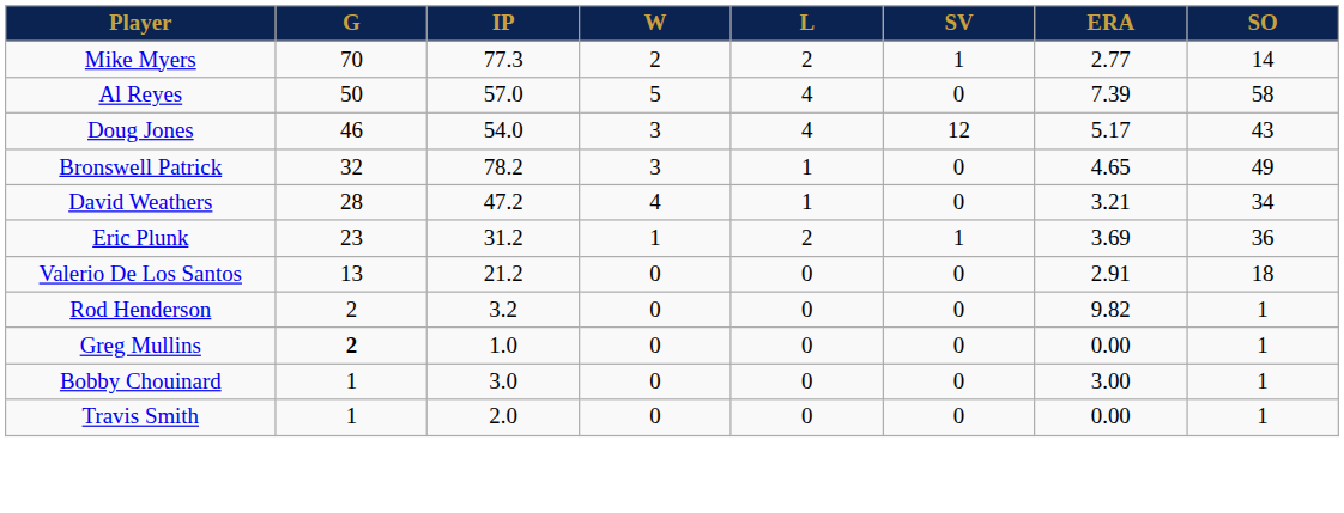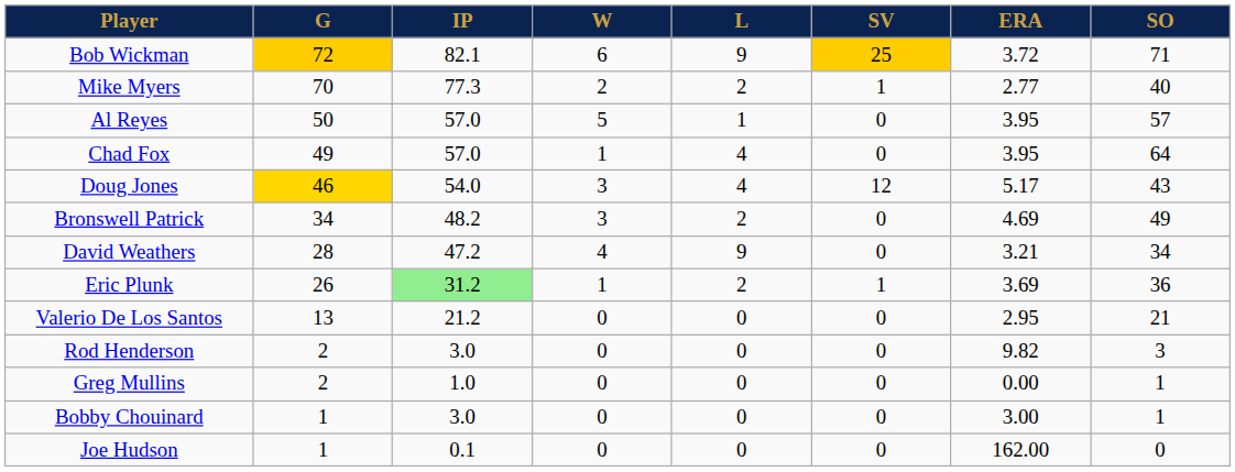 <table class="wikitable sortable">
 <tr>
 <th style=" background:#0a2351; color:#CBA140;" width="16%">Player</th>
 <th style=" background:#0a2351; color:#CBA140;" width="9%">G</th>
 <th style=" background:#0a2351; color:#CBA140;" width="9%">IP</th>
 <th style=" background:#0a2351; color:#CBA140;" width="9%">W</th>
 <th style=" background:#0a2351; color:#CBA140;" width="9%">L</th>
 <th style=" background:#0a2351; color:#CBA140;" width="9%">SV</th>
 <th style=" background:#0a2351; color:#CBA140;" width="9%">ERA</th>
 <th style=" background:#0a2351; color:#CBA140;" width="9%">SO</th>
 </tr>
 <tr align=center>
+<td><a href='#'>Bob Wickman</a></td>
+<td bgcolor="#FFCC00">72</td>
+<td>82.1</td>
+<td>6</td>
+<td>9</td>
+<td bgcolor="#FFCC00">25</td>
+<td>3.72</td>
+<td>71</td>
+</tr>
+<tr align=center>
 <td><a href='#'>Mike Myers</a></td>
 <td>70</td>
 <td>77.3</td>
 <td>2</td>
 <td>2</td>
 <td>1</td>
 <td>2.77</td>
-<td>14</td>
+<td>40</td>
 </tr>
 <tr align=center>
 <td><a href='#'>Al Reyes</a></td>
 <td>50</td>
 <td>57.0</td>
 <td>5</td>
+<td>1</td>
+<td>0</td>
+<td>3.95</td>
+<td>57</td>
+</tr>
+<tr align=center>
+<td><a href='#'>Chad Fox</a></td>
+<td>49</td>
+<td>57.0</td>
+<td>1</td>
 <td>4</td>
 <td>0</td>
-<td>7.39</td>
-<td>58</td>
+<td>3.95</td>
+<td>64</td>
 </tr>
 <tr align=center>
 <td><a href='#'>Doug Jones</a></td>
-<td>46</td>
+<td style="background: gold;">46</td>
 <td>54.0</td>
 <td>3</td>
 <td>4</td>
 <td>12</td>
 <td>5.17</td>
 <td>43</td>
 </tr>
 <tr align=center>
 <td><a href='#'>Bronswell Patrick</a></td>
-<td>32</td>
-<td>78.2</td>
+<td>34</td>
+<td>48.2</td>
 <td>3</td>
-<td>1</td>
+<td>2</td>
 <td>0</td>
-<td>4.65</td>
+<td>4.69</td>
 <td>49</td>
 </tr>
 <tr align=center>
 <td><a href='#'>David Weathers</a></td>
 <td>28</td>
 <td>47.2</td>
 <td>4</td>
-<td>1</td>
+<td>9</td>
 <td>0</td>
 <td>3.21</td>
 <td>34</td>
 </tr>
 <tr align=center>
 <td><a href='#'>Eric Plunk</a></td>
-<td>23</td>
-<td>31.2</td>
+<td>26</td>
+<td style="background: lightgreen;">31.2</td>
 <td>1</td>
 <td>2</td>
 <td>1</td>
 <td>3.69</td>
 <td>36</td>
 </tr>
 <tr align=center>
 <td><a href='#'>Valerio De Los Santos</a></td>
 <td>13</td>
 <td>21.2</td>
 <td>0</td>
 <td>0</td>
 <td>0</td>
-<td>2.91</td>
-<td>18</td>
+<td>2.95</td>
+<td>21</td>
 </tr>
 <tr align=center>
 <td><a href='#'>Rod Henderson</a></td>
 <td>2</td>
-<td>3.2</td>
+<td>3.0</td>
 <td>0</td>
 <td>0</td>
 <td>0</td>
 <td>9.82</td>
-<td>1</td>
+<td>3</td>
 </tr>
 <tr align=center>
 <td><a href='#'>Greg Mullins</a></td>
-<td><strong>2</strong></td>
+<td>2</td>
 <td>1.0</td>
 <td>0</td>
 <td>0</td>
 <td>0</td>
 <td>0.00</td>
 <td>1</td>
 </tr>
 <tr align=center>
 <td><a href='#'>Bobby Chouinard</a></td>
 <td>1</td>
 <td>3.0</td>
 <td>0</td>
 <td>0</td>
 <td>0</td>
 <td>3.00</td>
 <td>1</td>
 </tr>
 <tr align=center>
-<td><a href='#'>Travis Smith</a></td>
+<td><a href='#'>Joe Hudson</a></td>
 <td>1</td>
-<td>2.0</td>
+<td>0.1</td>
 <td>0</td>
 <td>0</td>
 <td>0</td>
-<td>0.00</td>
-<td>1</td>
+<td>162.00</td>
+<td>0</td>
 </tr>
 </table>
